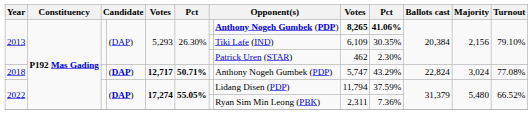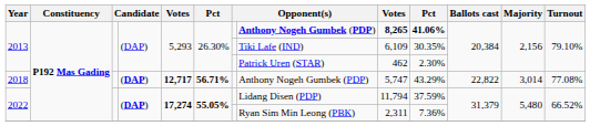 <table class="wikitable" style="margin:0.5em ; font-size:95%">
 <tr>
 <th>Year</th>
 <th>Constituency</th>
 <th colspan=2>Candidate</th>
 <th>Votes</th>
 <th>Pct</th>
 <th colspan=2>Opponent(s)</th>
 <th>Votes</th>
 <th>Pct</th>
 <th>Ballots cast</th>
 <th>Majority</th>
 <th>Turnout</th>
 </tr>
 <tr>
 <td rowspan="3"><a href='#'>2013</a></td>
 <td rowspan="6"><strong>P192 <a href='#'>Mas Gading</a></strong></td>
 <td rowspan="3" ></td>
 <td rowspan="3"> (<a href='#'>DAP</a>)</td>
 <td rowspan="3" style="text-align:right;">5,293</td>
 <td rowspan="3" style="text-align:right;">26.30%</td>
 <td></td>
 <td><strong><a href='#'>Anthony Nogeh Gumbek</a></strong> (<a href='#'><strong>PDP</strong></a>)</td>
 <td style="text-align:right;"><strong>8,265</strong></td>
 <td style="text-align:right;"><strong>41.06%</strong></td>
 <td rowspan="3" style="text-align:right;">20,384</td>
 <td rowspan="3" style="text-align:right;">2,156</td>
 <td rowspan="3" style="text-align:right;">79.10%</td>
 </tr>
 <tr>
 <td></td>
 <td><a href='#'>Tiki Lafe</a> (<a href='#'>IND</a>)</td>
 <td style="text-align:right;">6,109</td>
 <td style="text-align:right;">30.35%</td>
 </tr>
 <tr>
 <td></td>
 <td><a href='#'>Patrick Uren</a> (<a href='#'>STAR</a>)</td>
 <td style="text-align:right;">462</td>
 <td style="text-align:right;">2.30%</td>
 </tr>
 <tr>
 <td><a href='#'>2018</a></td>
 <td></td>
 <td><strong></strong> (<a href='#'><strong>DAP</strong></a>)</td>
 <td style="text-align:right;"><strong>12,717</strong></td>
-<td style="text-align:right;"><strong>50.71%</strong></td>
+<td style="text-align:right;"><strong>56.71%</strong></td>
 <td></td>
 <td>Anthony Nogeh Gumbek (<a href='#'>PDP</a>)</td>
 <td style="text-align:right;">5,747</td>
 <td style="text-align:right;">43.29%</td>
-<td style="text-align:right;">22,824</td>
-<td style="text-align:right;">3,024</td>
+<td style="text-align:right;">22,822</td>
+<td style="text-align:right;">3,014</td>
 <td style="text-align:right;">77.08%</td>
 </tr>
 <tr>
 <td rowspan="2"><a href='#'>2022</a></td>
 <td rowspan="2" ></td>
 <td rowspan="2"><strong></strong> (<a href='#'><strong>DAP</strong></a>)</td>
 <td rowspan="2" style="text-align:right;"><strong>17,274</strong></td>
 <td rowspan="2" style="text-align:right;"><strong>55.05%</strong></td>
 <td></td>
 <td>Lidang Disen (<a href='#'>PDP</a>)</td>
 <td style="text-align:right;">11,794</td>
 <td style="text-align:right;">37.59%</td>
 <td rowspan="2" style="text-align:right;">31,379</td>
 <td rowspan="2" style="text-align:right;">5,480</td>
 <td rowspan="2" style="text-align:right;">66.52%</td>
 </tr>
 <tr>
 <td bgcolor=></td>
 <td>Ryan Sim Min Leong (<a href='#'>PBK</a>)</td>
 <td style="text-align:right;">2,311</td>
 <td style="text-align:right;">7.36%</td>
 </tr>
 <tr>
 </tr>
 </table>
